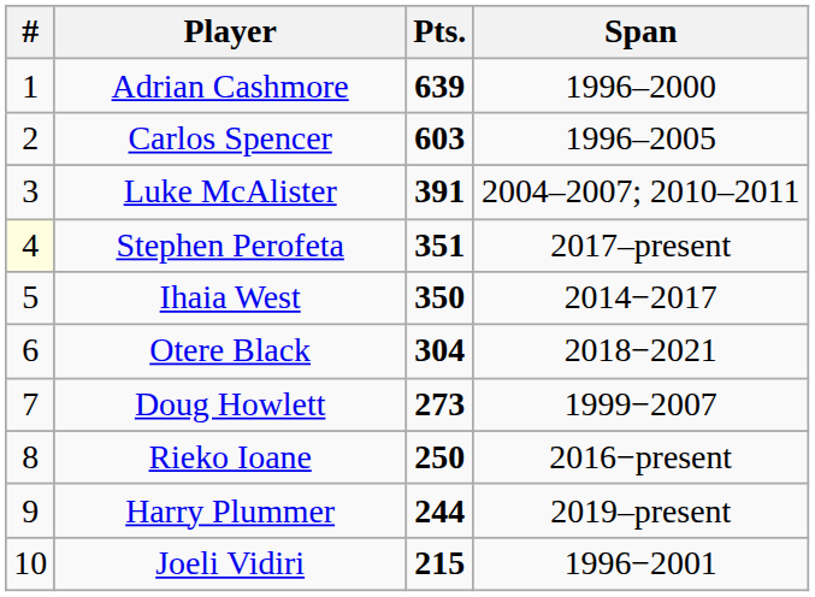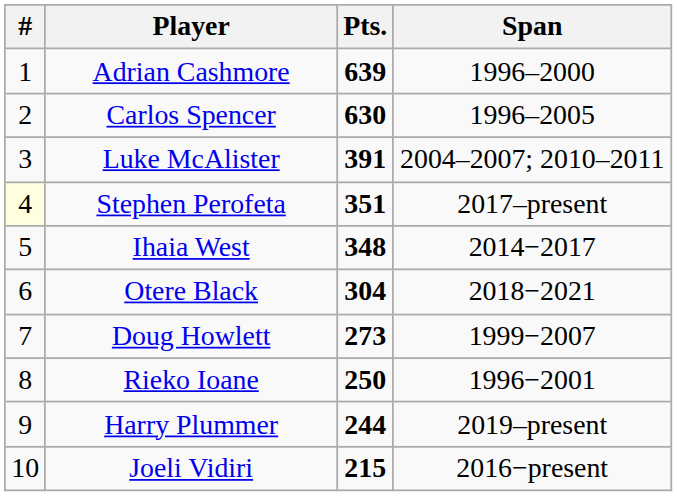 <table class="wikitable sortable" style="text-align:center;">
 <tr>
 <th>#</th>
 <th style="width:160px;">Player</th>
 <th>Pts.</th>
 <th>Span</th>
 </tr>
 <tr>
 <td>1</td>
 <td><a href='#'>Adrian Cashmore</a></td>
 <td><strong>639</strong></td>
 <td>1996–2000</td>
 </tr>
 <tr>
 <td>2</td>
 <td><a href='#'>Carlos Spencer</a></td>
-<td><strong>603</strong></td>
+<td><strong>630</strong></td>
 <td>1996–2005</td>
 </tr>
 <tr>
 <td>3</td>
 <td><a href='#'>Luke McAlister</a></td>
 <td><strong>391</strong></td>
 <td>2004–2007; 2010–2011</td>
 </tr>
 <tr>
 <td style="background: lightyellow;">4</td>
 <td><a href='#'>Stephen Perofeta</a></td>
 <td><strong>351</strong></td>
 <td>2017–present</td>
 </tr>
 <tr>
 <td>5</td>
 <td><a href='#'>Ihaia West</a></td>
-<td><strong>350</strong></td>
+<td><strong>348</strong></td>
 <td>2014−2017</td>
 </tr>
 <tr>
 <td>6</td>
 <td><a href='#'>Otere Black</a></td>
 <td><strong>304</strong></td>
 <td>2018−2021</td>
 </tr>
 <tr>
 <td>7</td>
 <td><a href='#'>Doug Howlett</a></td>
 <td><strong>273</strong></td>
 <td>1999−2007</td>
 </tr>
 <tr>
 <td>8</td>
 <td><a href='#'>Rieko Ioane</a></td>
 <td><strong>250</strong></td>
-<td>2016−present</td>
+<td>1996−2001</td>
 </tr>
 <tr>
 <td>9</td>
 <td><a href='#'>Harry Plummer</a></td>
 <td><strong>244</strong></td>
 <td>2019–present</td>
 </tr>
 <tr>
 <td>10</td>
 <td><a href='#'>Joeli Vidiri</a></td>
 <td><strong>215</strong></td>
-<td>1996−2001</td>
+<td>2016−present</td>
 </tr>
 </table>
